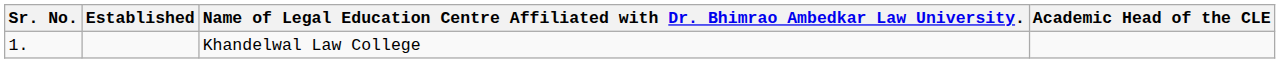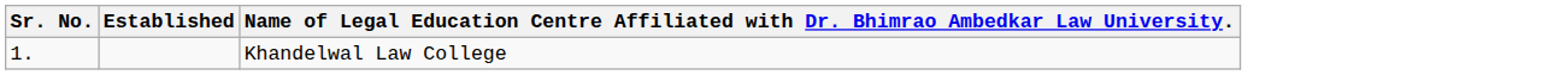 <table class="wikitable" id="foo">
 <tr>
 <th>Sr. No.</th>
 <th>Established</th>
 <th>Name of Legal Education Centre Affiliated with <a href='#'>Dr. Bhimrao Ambedkar Law University</a>.</th>
-<th>Academic Head of the CLE</th>
 </tr>
 <tr>
 <td>1.</td>
 <td></td>
 <td>Khandelwal Law College</td>
-<td></td>
 </tr>
 </table>
